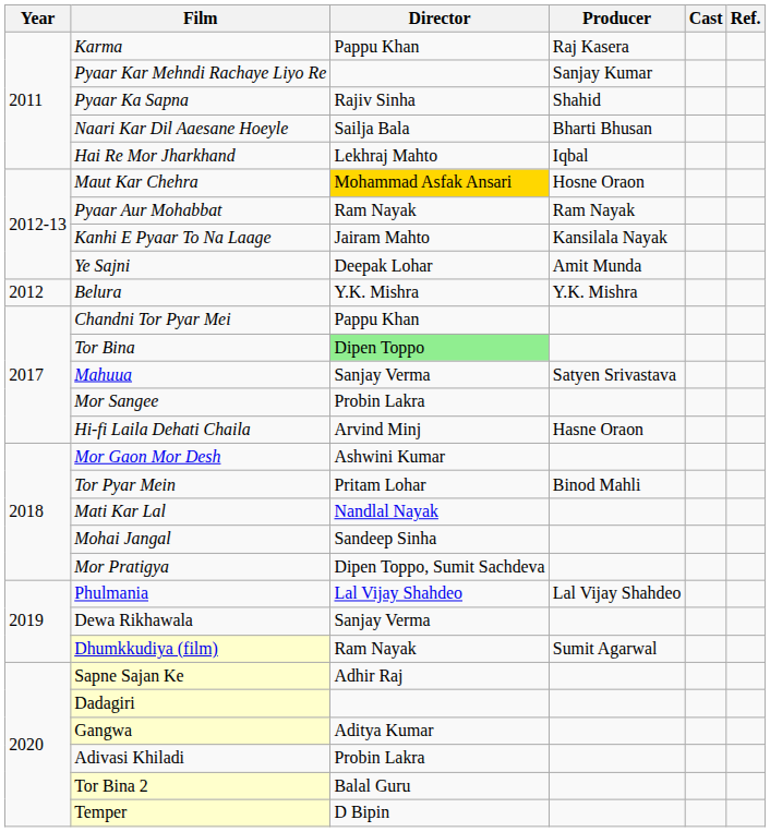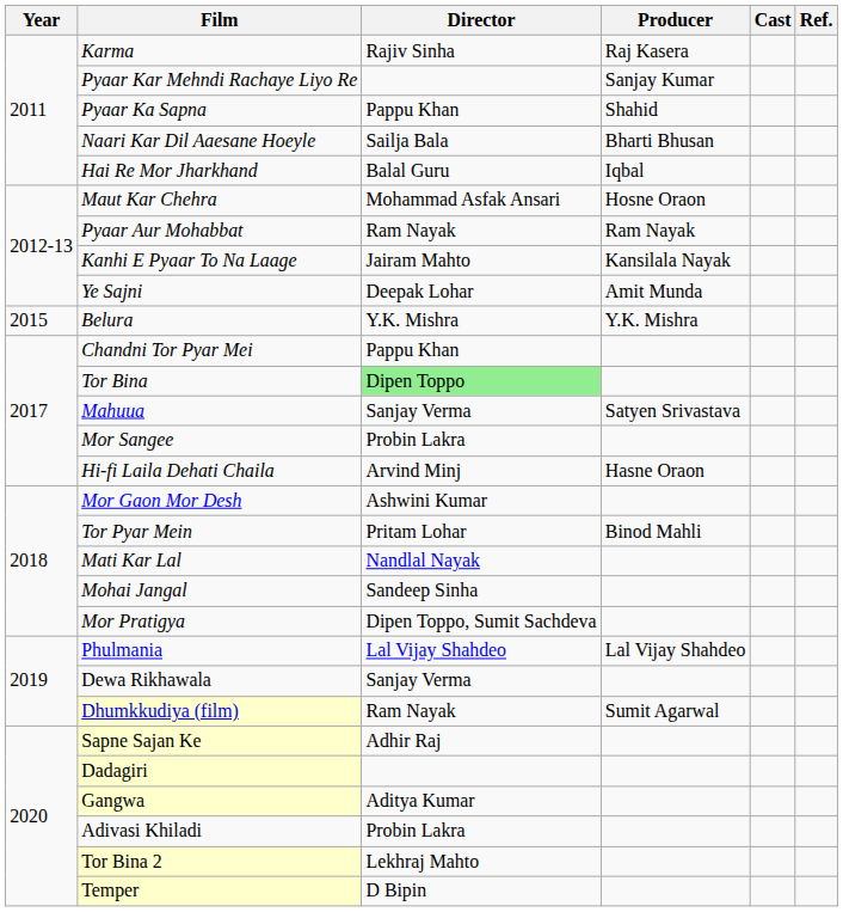 <table class="wikitable">
 <tr>
 <th>Year</th>
 <th>Film</th>
 <th>Director</th>
 <th>Producer</th>
 <th>Cast</th>
 <th>Ref.</th>
 </tr>
 <tr>
 <td rowspan="5">2011</td>
 <td><em>Karma</em></td>
-<td>Pappu Khan</td>
+<td>Rajiv Sinha</td>
 <td>Raj Kasera</td>
 <td></td>
 <td></td>
 </tr>
 <tr>
 <td><em>Pyaar Kar Mehndi Rachaye  Liyo  Re</em></td>
 <td></td>
 <td>Sanjay Kumar</td>
 <td></td>
 <td></td>
 </tr>
 <tr>
 <td><em>Pyaar Ka Sapna</em></td>
-<td>Rajiv Sinha</td>
+<td>Pappu Khan</td>
 <td>Shahid</td>
 <td></td>
 <td></td>
 </tr>
 <tr>
 <td><em>Naari Kar Dil Aaesane  Hoeyle </em></td>
 <td>Sailja Bala</td>
 <td>Bharti Bhusan</td>
 <td></td>
 <td></td>
 </tr>
 <tr>
 <td><em>Hai Re Mor Jharkhand</em></td>
-<td>Lekhraj Mahto</td>
+<td>Balal Guru</td>
 <td>Iqbal</td>
 <td></td>
 <td></td>
 </tr>
 <tr>
 <td rowspan="4">2012-13</td>
 <td><em> Maut Kar Chehra</em></td>
-<td style="background: gold;">Mohammad Asfak Ansari</td>
+<td>Mohammad Asfak Ansari</td>
 <td>Hosne Oraon</td>
 <td></td>
 <td></td>
 </tr>
 <tr>
 <td><em>Pyaar Aur Mohabbat</em></td>
 <td>Ram Nayak</td>
 <td>Ram Nayak</td>
 <td></td>
 <td></td>
 </tr>
 <tr>
 <td><em>Kanhi E Pyaar To Na Laage </em></td>
 <td>Jairam Mahto</td>
 <td>Kansilala Nayak</td>
 <td></td>
 <td></td>
 </tr>
 <tr>
 <td><em>Ye Sajni</em></td>
 <td>Deepak Lohar</td>
 <td>Amit Munda</td>
 <td></td>
 <td></td>
 </tr>
 <tr>
-<td>2012</td>
+<td>2015</td>
 <td><em>Belura</em></td>
 <td>Y.K. Mishra</td>
 <td>Y.K. Mishra</td>
 <td></td>
 <td></td>
 </tr>
 <tr>
 <td rowspan="5">2017</td>
 <td><em>Chandni Tor Pyar Mei</em></td>
 <td>Pappu Khan</td>
 <td></td>
 <td></td>
 <td></td>
 </tr>
 <tr>
 <td><em>Tor Bina</em></td>
 <td style="background: lightgreen;">Dipen Toppo</td>
 <td></td>
 <td></td>
 <td></td>
 </tr>
 <tr>
 <td><em><a href='#'>Mahuua</a></em></td>
 <td>Sanjay Verma</td>
 <td>Satyen Srivastava</td>
 <td></td>
 <td></td>
 </tr>
 <tr>
 <td><em>Mor Sangee</em></td>
 <td>Probin Lakra</td>
 <td></td>
 <td></td>
 <td></td>
 </tr>
 <tr>
 <td><em>Hi-fi Laila Dehati  Chaila</em></td>
 <td>Arvind Minj</td>
 <td>Hasne Oraon</td>
 <td></td>
 <td></td>
 </tr>
 <tr>
 <td rowspan="5">2018</td>
 <td><em><a href='#'>Mor Gaon Mor Desh</a></em></td>
 <td>Ashwini Kumar</td>
 <td></td>
 <td></td>
 <td></td>
 </tr>
 <tr>
 <td><em>Tor Pyar Mein</em></td>
 <td>Pritam Lohar</td>
 <td>Binod Mahli</td>
 <td></td>
 <td></td>
 </tr>
 <tr>
 <td><em>Mati Kar Lal</em></td>
 <td><a href='#'>Nandlal Nayak</a></td>
 <td></td>
 <td></td>
 <td></td>
 </tr>
 <tr>
 <td><em>Mohai Jangal</em></td>
 <td>Sandeep Sinha</td>
 <td></td>
 <td></td>
 <td></td>
 </tr>
 <tr>
 <td><em>Mor Pratigya</em></td>
 <td>Dipen Toppo, Sumit Sachdeva</td>
 <td></td>
 <td></td>
 <td></td>
 </tr>
 <tr>
 <td rowspan="3">2019</td>
 <td><a href='#'>Phulmania</a></td>
 <td><a href='#'>Lal Vijay Shahdeo</a></td>
 <td>Lal Vijay Shahdeo</td>
 <td></td>
 <td></td>
 </tr>
 <tr>
 <td>Dewa Rikhawala</td>
 <td>Sanjay Verma</td>
 <td></td>
 <td></td>
 <td></td>
 </tr>
 <tr>
 <td style="background:#FFFFCC;"><a href='#'>Dhumkkudiya (film)</a>  </td>
 <td>Ram Nayak</td>
 <td>Sumit Agarwal</td>
 <td></td>
 <td></td>
 </tr>
 <tr>
 <td rowspan="6">2020</td>
 <td style="background:#FFFFCC;">Sapne Sajan Ke </td>
 <td>Adhir Raj</td>
 <td></td>
 <td></td>
 <td></td>
 </tr>
 <tr>
 <td style="background:#FFFFCC;">Dadagiri </td>
 <td></td>
 <td></td>
 <td></td>
 <td></td>
 </tr>
 <tr>
 <td style="background:#FFFFCC;">Gangwa  </td>
 <td>Aditya Kumar</td>
 <td></td>
 <td></td>
 <td></td>
 </tr>
 <tr>
 <td>Adivasi Khiladi</td>
 <td>Probin Lakra</td>
 <td></td>
 <td></td>
 <td></td>
 </tr>
 <tr>
 <td style="background:#FFFFCC;">Tor Bina 2 </td>
-<td>Balal Guru</td>
+<td>Lekhraj Mahto</td>
 <td></td>
 <td></td>
 <td></td>
 </tr>
 <tr>
 <td style="background:#FFFFCC;">Temper</td>
 <td>D Bipin</td>
 <td></td>
 <td></td>
 <td></td>
 </tr>
 </table>
